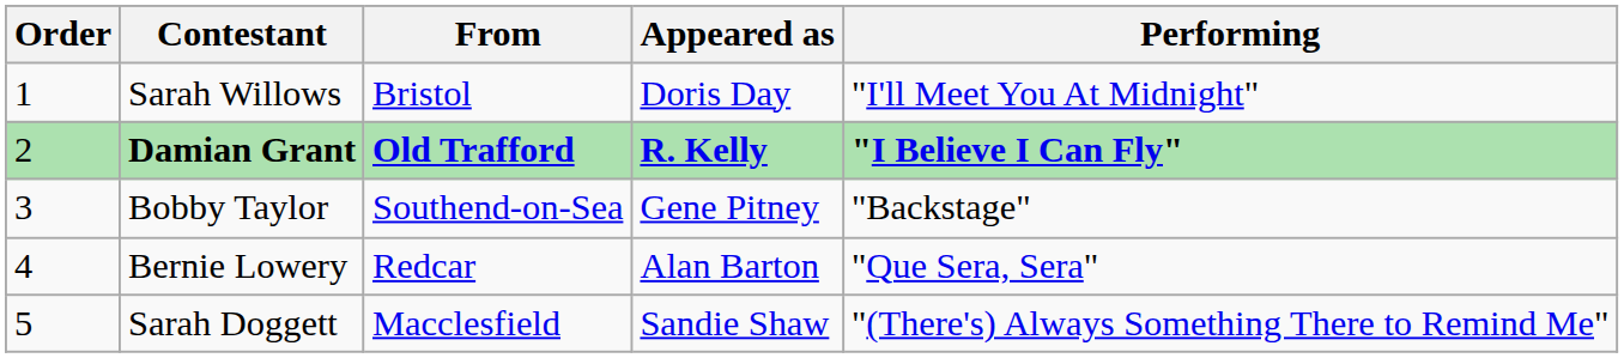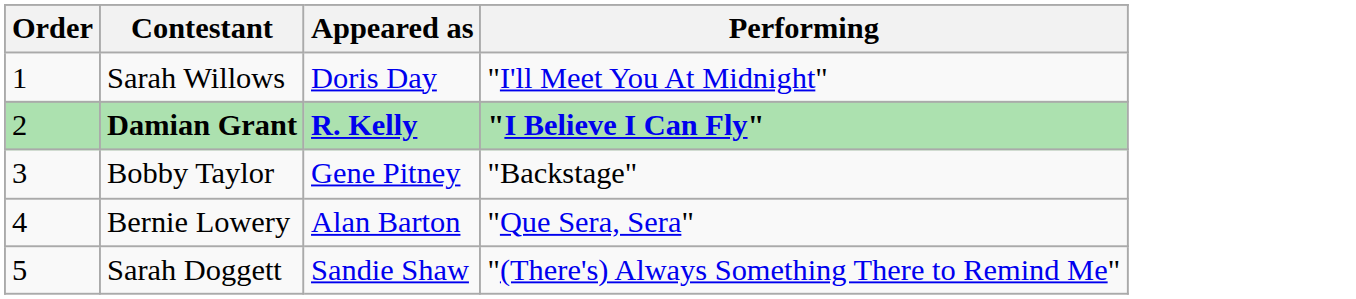 <table class="wikitable">
 <tr>
 <th>Order</th>
 <th>Contestant</th>
-<th>From</th>
 <th>Appeared as</th>
 <th>Performing</th>
 </tr>
 <tr>
 <td>1</td>
 <td>Sarah Willows</td>
-<td><a href='#'>Bristol</a></td>
 <td><a href='#'>Doris Day</a></td>
 <td>"<a href='#'>I'll Meet You At Midnight</a>"</td>
 </tr>
 <tr style="background:#ACE1AF;">
 <td>2</td>
 <td><strong>Damian Grant</strong></td>
-<td><strong><a href='#'>Old Trafford</a></strong></td>
 <td><strong><a href='#'>R. Kelly</a></strong></td>
 <td><strong>"<a href='#'>I Believe I Can Fly</a>"</strong></td>
 </tr>
 <tr>
 <td>3</td>
 <td>Bobby Taylor</td>
-<td><a href='#'>Southend-on-Sea</a></td>
 <td><a href='#'>Gene Pitney</a></td>
 <td>"Backstage"</td>
 </tr>
 <tr>
 <td>4</td>
 <td>Bernie Lowery</td>
-<td><a href='#'>Redcar</a></td>
 <td><a href='#'>Alan Barton</a></td>
 <td>"<a href='#'>Que Sera, Sera</a>"</td>
 </tr>
 <tr>
 <td>5</td>
 <td>Sarah Doggett</td>
-<td><a href='#'>Macclesfield</a></td>
 <td><a href='#'>Sandie Shaw</a></td>
 <td>"<a href='#'>(There's) Always Something There to Remind Me</a>"</td>
 </tr>
 </table>
